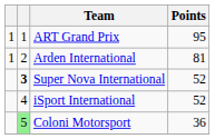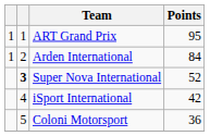 <table class="wikitable" style="font-size: 85%;">
 <tr>
 <th></th>
 <th></th>
 <th>Team</th>
 <th>Points</th>
 </tr>
 <tr>
 <td align="left"> 1</td>
 <td align="center">1</td>
 <td> <a href='#'>ART Grand Prix</a></td>
 <td align="right">95</td>
 </tr>
 <tr>
 <td align="left"> 1</td>
 <td align="center">2</td>
 <td> <a href='#'>Arden International</a></td>
-<td align="right">81</td>
+<td align="right">84</td>
 </tr>
 <tr>
 <td align="left"></td>
 <td align="center"><strong>3</strong></td>
 <td> <a href='#'>Super Nova International</a></td>
 <td align="right">52</td>
 </tr>
 <tr>
 <td align="left"></td>
 <td align="center">4</td>
 <td> <a href='#'>iSport International</a></td>
-<td align="right">52</td>
+<td align="right">42</td>
 </tr>
 <tr>
 <td align="left"></td>
-<td align="center" style="background: lightgreen;">5</td>
+<td align="center">5</td>
 <td> <a href='#'>Coloni Motorsport</a></td>
 <td align="right">36</td>
 </tr>
 <tr>
 </tr>
 </table>
